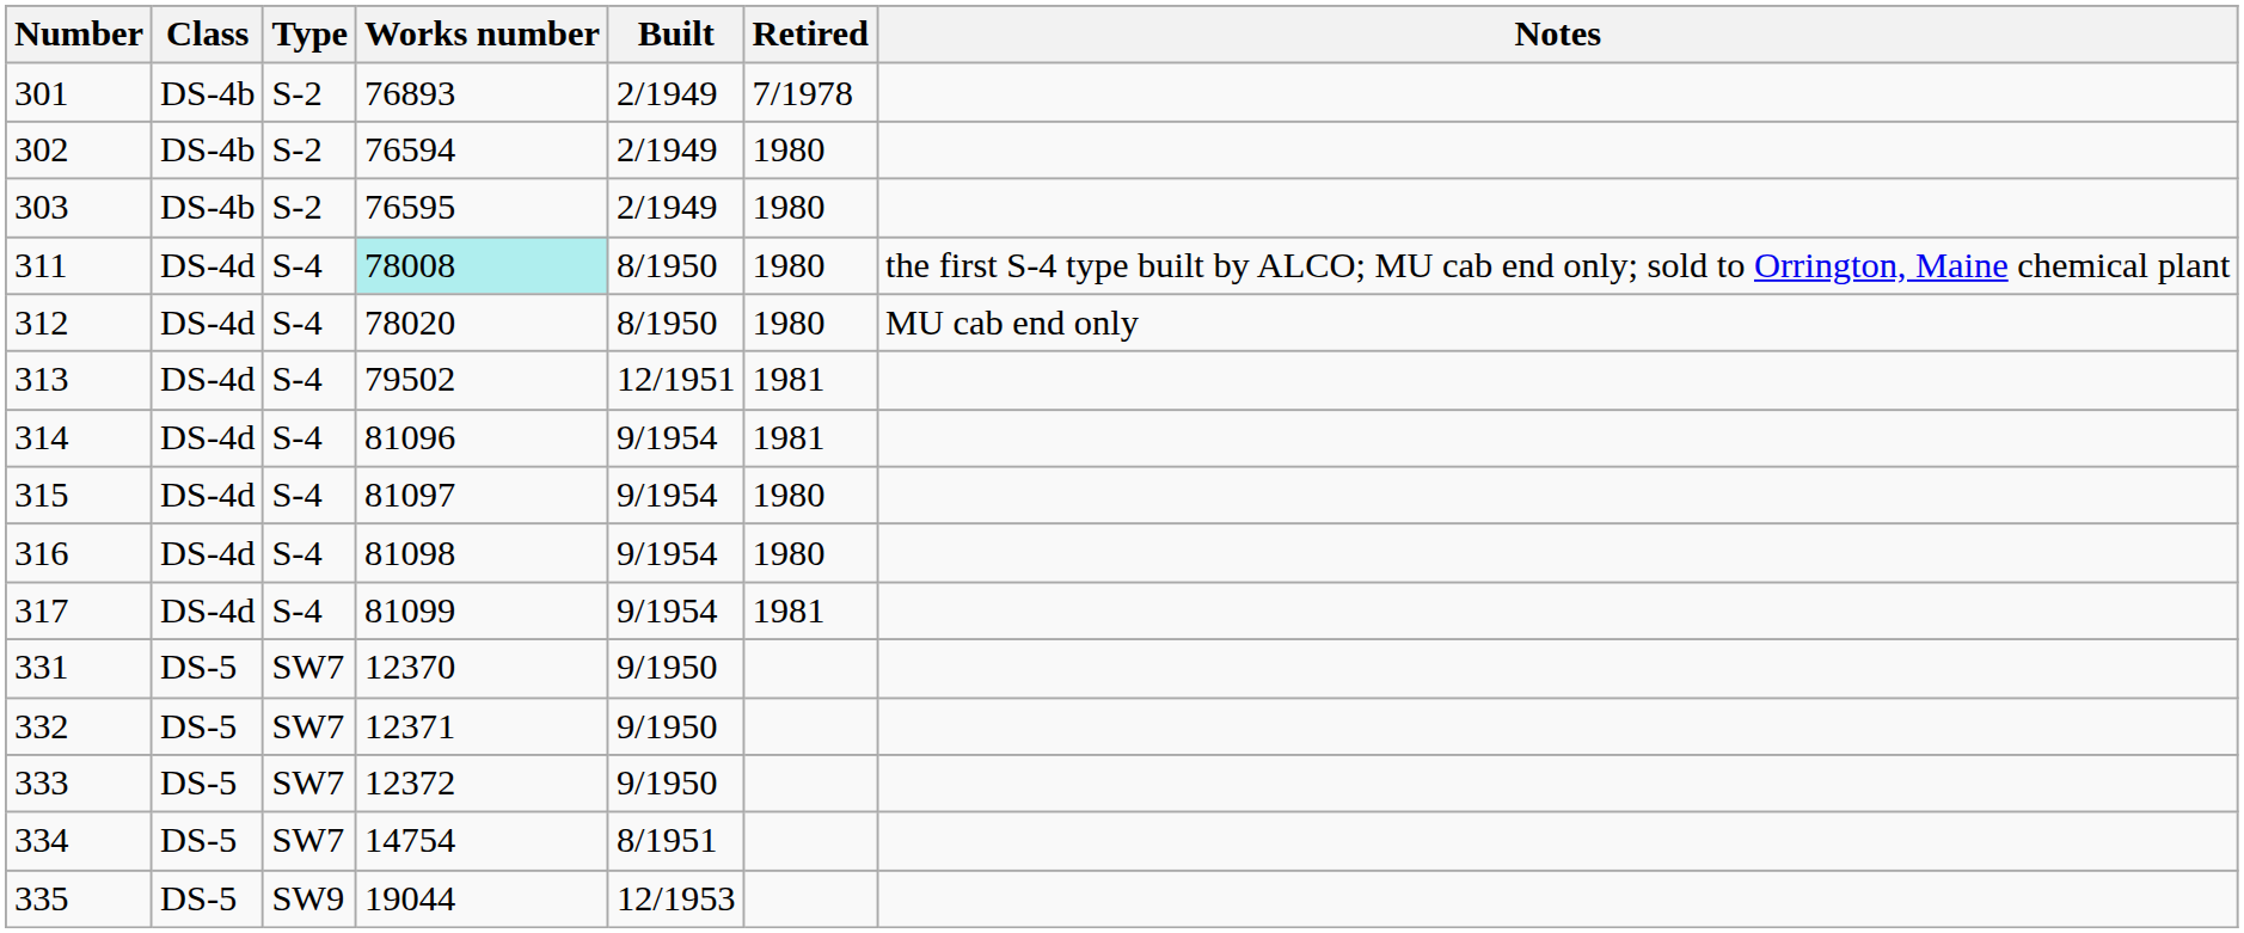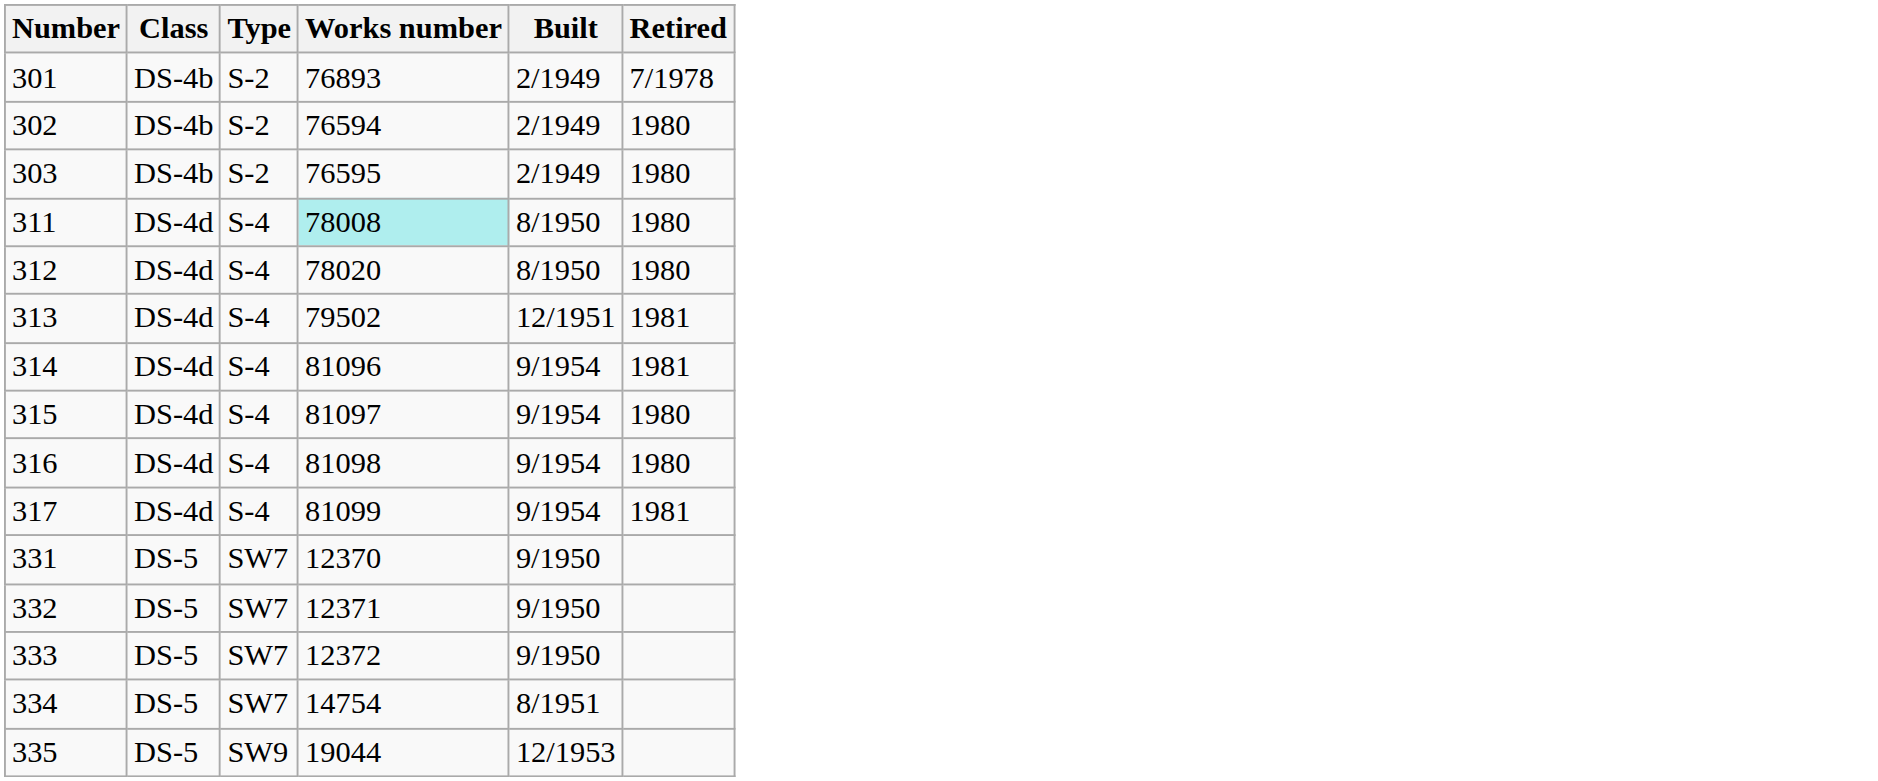 <table class="wikitable">
 <tr>
 <th>Number</th>
 <th>Class</th>
 <th>Type</th>
 <th>Works number</th>
 <th>Built</th>
 <th>Retired</th>
-<th>Notes</th>
 </tr>
 <tr>
 <td>301</td>
 <td>DS-4b</td>
 <td>S-2</td>
 <td>76893</td>
 <td>2/1949</td>
 <td>7/1978</td>
-<td></td>
 </tr>
 <tr>
 <td>302</td>
 <td>DS-4b</td>
 <td>S-2</td>
 <td>76594</td>
 <td>2/1949</td>
 <td>1980</td>
-<td></td>
 </tr>
 <tr>
 <td>303</td>
 <td>DS-4b</td>
 <td>S-2</td>
 <td>76595</td>
 <td>2/1949</td>
 <td>1980</td>
-<td></td>
 </tr>
 <tr>
 <td>311</td>
 <td>DS-4d</td>
 <td>S-4</td>
 <td style="background: paleturquoise;">78008</td>
 <td>8/1950</td>
 <td>1980</td>
-<td>the first S-4 type built by ALCO; MU cab end only; sold to <a href='#'>Orrington, Maine</a> chemical plant</td>
 </tr>
 <tr>
 <td>312</td>
 <td>DS-4d</td>
 <td>S-4</td>
 <td>78020</td>
 <td>8/1950</td>
 <td>1980</td>
-<td>MU cab end only</td>
 </tr>
 <tr>
 <td>313</td>
 <td>DS-4d</td>
 <td>S-4</td>
 <td>79502</td>
 <td>12/1951</td>
 <td>1981</td>
-<td></td>
 </tr>
 <tr>
 <td>314</td>
 <td>DS-4d</td>
 <td>S-4</td>
 <td>81096</td>
 <td>9/1954</td>
 <td>1981</td>
-<td></td>
 </tr>
 <tr>
 <td>315</td>
 <td>DS-4d</td>
 <td>S-4</td>
 <td>81097</td>
 <td>9/1954</td>
 <td>1980</td>
-<td></td>
 </tr>
 <tr>
 <td>316</td>
 <td>DS-4d</td>
 <td>S-4</td>
 <td>81098</td>
 <td>9/1954</td>
 <td>1980</td>
-<td></td>
 </tr>
 <tr>
 <td>317</td>
 <td>DS-4d</td>
 <td>S-4</td>
 <td>81099</td>
 <td>9/1954</td>
 <td>1981</td>
-<td></td>
 </tr>
 <tr>
 <td>331</td>
 <td>DS-5</td>
 <td>SW7</td>
 <td>12370</td>
 <td>9/1950</td>
-<td></td>
 <td></td>
 </tr>
 <tr>
 <td>332</td>
 <td>DS-5</td>
 <td>SW7</td>
 <td>12371</td>
 <td>9/1950</td>
 <td></td>
-<td></td>
 </tr>
 <tr>
 <td>333</td>
 <td>DS-5</td>
 <td>SW7</td>
 <td>12372</td>
 <td>9/1950</td>
-<td></td>
 <td></td>
 </tr>
 <tr>
 <td>334</td>
 <td>DS-5</td>
 <td>SW7</td>
 <td>14754</td>
 <td>8/1951</td>
 <td></td>
-<td></td>
 </tr>
 <tr>
 <td>335</td>
 <td>DS-5</td>
 <td>SW9</td>
 <td>19044</td>
 <td>12/1953</td>
 <td></td>
-<td></td>
 </tr>
 </table>
